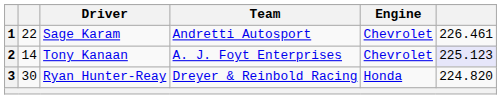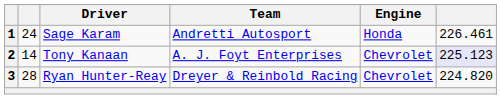 <table class="wikitable" style="font-size:95%;">
 <tr>
 </tr>
 <tr>
 <th></th>
 <th></th>
 <th>Driver</th>
 <th>Team</th>
 <th>Engine</th>
 <th></th>
 </tr>
 <tr>
 <th>1</th>
-<td style="text-align:center;">22</td>
+<td style="text-align:center;">24</td>
 <td align="left"> <a href='#'>Sage Karam</a></td>
 <td><a href='#'>Andretti Autosport</a></td>
-<td><a href='#'>Chevrolet</a></td>
+<td><a href='#'>Honda</a></td>
 <td>226.461</td>
 </tr>
 <tr>
 <th>2</th>
 <td style="text-align:center;">14</td>
 <td align="left"> <a href='#'>Tony Kanaan</a></td>
 <td><a href='#'>A. J. Foyt Enterprises</a></td>
 <td><a href='#'>Chevrolet</a></td>
 <td style="background: lavender;">225.123</td>
 </tr>
 <tr>
 <th>3</th>
-<td style="text-align:center;">30</td>
+<td style="text-align:center;">28</td>
 <td align="left"> <a href='#'>Ryan Hunter-Reay</a></td>
 <td><a href='#'>Dreyer & Reinbold Racing</a></td>
-<td><a href='#'>Honda</a></td>
+<td><a href='#'>Chevrolet</a></td>
 <td>224.820</td>
 </tr>
 <tr>
 <th colspan=6></th>
 </tr>
 </table>
